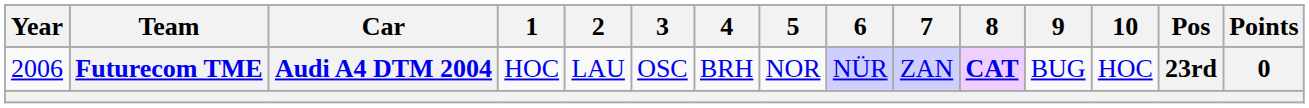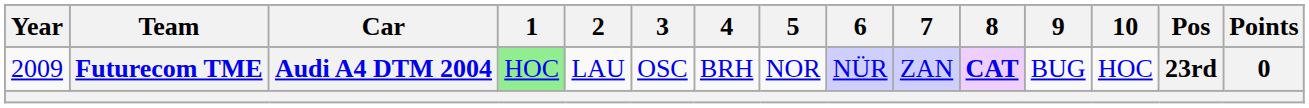 <table class="wikitable" border="1" style="text-align:center; font-size:85%;">
 <tr>
 <th>Year</th>
 <th>Team</th>
 <th>Car</th>
 <th>1</th>
 <th>2</th>
 <th>3</th>
 <th>4</th>
 <th>5</th>
 <th>6</th>
 <th>7</th>
 <th>8</th>
 <th>9</th>
 <th>10</th>
 <th>Pos</th>
 <th>Points</th>
 </tr>
 <tr>
-<td><a href='#'>2006</a></td>
+<td><a href='#'>2009</a></td>
 <th nowrap><a href='#'>Futurecom TME</a></th>
 <th nowrap><a href='#'>Audi A4 DTM 2004</a></th>
-<td><a href='#'>HOC</a></td>
+<td style="background: lightgreen;"><a href='#'>HOC</a></td>
 <td><a href='#'>LAU</a></td>
 <td><a href='#'>OSC</a></td>
 <td><a href='#'>BRH</a></td>
 <td><a href='#'>NOR</a></td>
 <td style="background:#cfcfff;"><a href='#'>NÜR</a><br></td>
 <td style="background:#cfcfff;"><a href='#'>ZAN</a><br></td>
 <td style="background:#efcfff;"><strong><a href='#'>CAT</a><br></strong></td>
 <td><a href='#'>BUG</a></td>
 <td><a href='#'>HOC</a></td>
 <th>23rd</th>
 <th>0</th>
 </tr>
 <tr>
 <th colspan="15"></th>
 </tr>
 </table>
